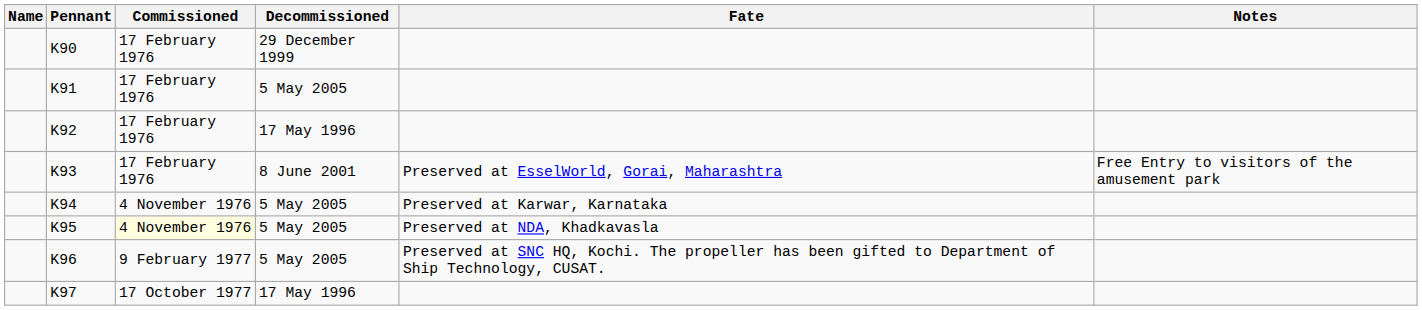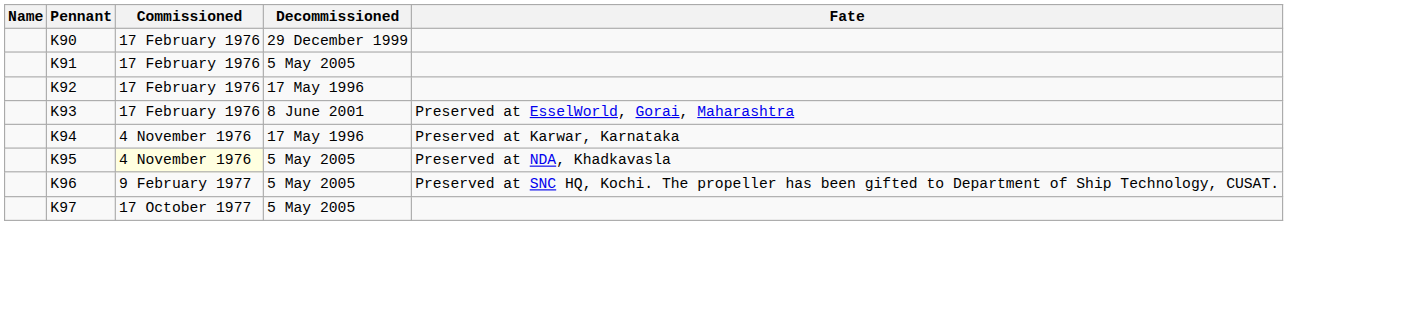 <table class="wikitable">
 <tr>
 <th>Name</th>
 <th>Pennant</th>
 <th>Commissioned</th>
 <th>Decommissioned</th>
 <th>Fate</th>
-<th>Notes</th>
 </tr>
 <tr>
 <td></td>
 <td>K90</td>
 <td>17 February 1976</td>
 <td>29 December 1999</td>
-<td></td>
 <td></td>
 </tr>
 <tr>
 <td></td>
 <td>K91</td>
 <td>17 February 1976</td>
 <td>5 May 2005</td>
 <td></td>
-<td></td>
 </tr>
 <tr>
 <td></td>
 <td>K92</td>
 <td>17 February 1976</td>
 <td>17 May 1996</td>
-<td></td>
 <td></td>
 </tr>
 <tr>
 <td></td>
 <td>K93</td>
 <td>17 February 1976</td>
 <td>8 June 2001</td>
 <td>Preserved at <a href='#'>EsselWorld</a>, <a href='#'>Gorai</a>, <a href='#'>Maharashtra</a></td>
-<td>Free Entry to visitors of the amusement park</td>
 </tr>
 <tr>
 <td></td>
 <td>K94</td>
 <td>4 November 1976</td>
-<td>5 May 2005</td>
+<td>17 May 1996</td>
 <td>Preserved at Karwar, Karnataka</td>
-<td></td>
 </tr>
 <tr>
 <td></td>
 <td>K95</td>
 <td style="background: lightyellow;">4 November 1976</td>
 <td>5 May 2005</td>
 <td>Preserved at <a href='#'>NDA</a>, Khadkavasla</td>
-<td></td>
 </tr>
 <tr>
 <td></td>
 <td>K96</td>
 <td>9 February 1977</td>
 <td>5 May 2005</td>
 <td>Preserved at <a href='#'>SNC</a> HQ, Kochi. The propeller has been gifted to Department of Ship Technology, CUSAT.</td>
-<td></td>
 </tr>
 <tr>
 <td></td>
 <td>K97</td>
 <td>17 October 1977</td>
-<td>17 May 1996</td>
-<td></td>
+<td>5 May 2005</td>
 <td></td>
 </tr>
 </table>
